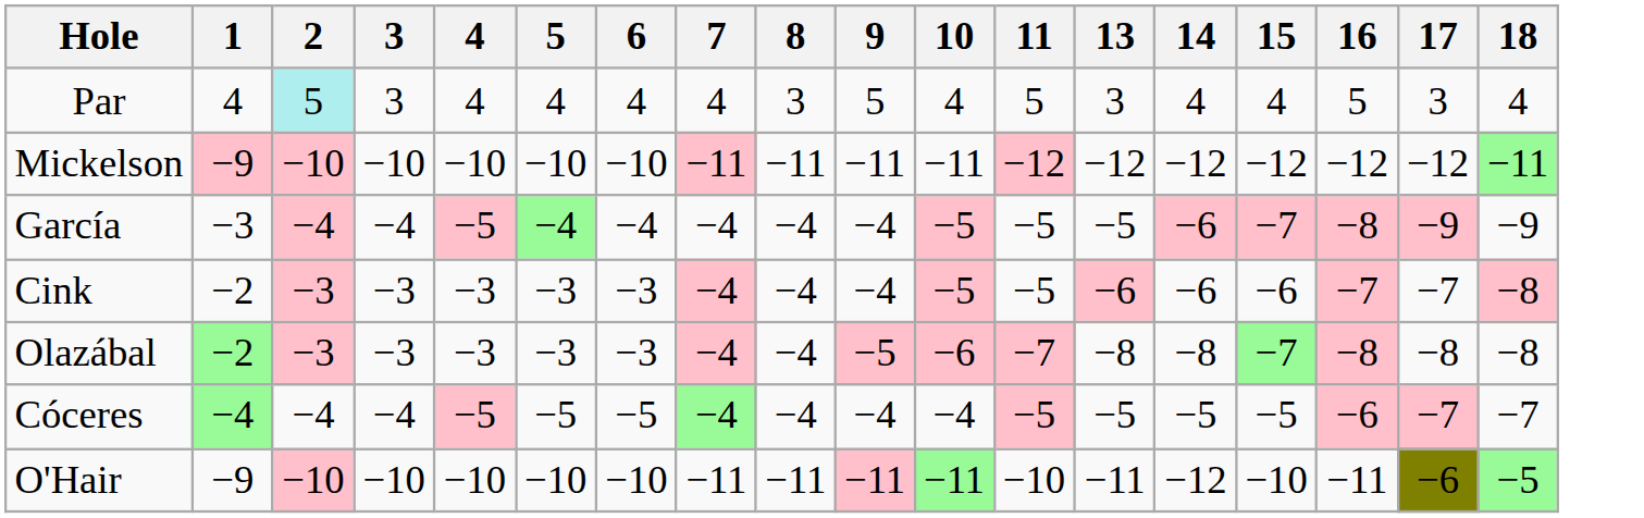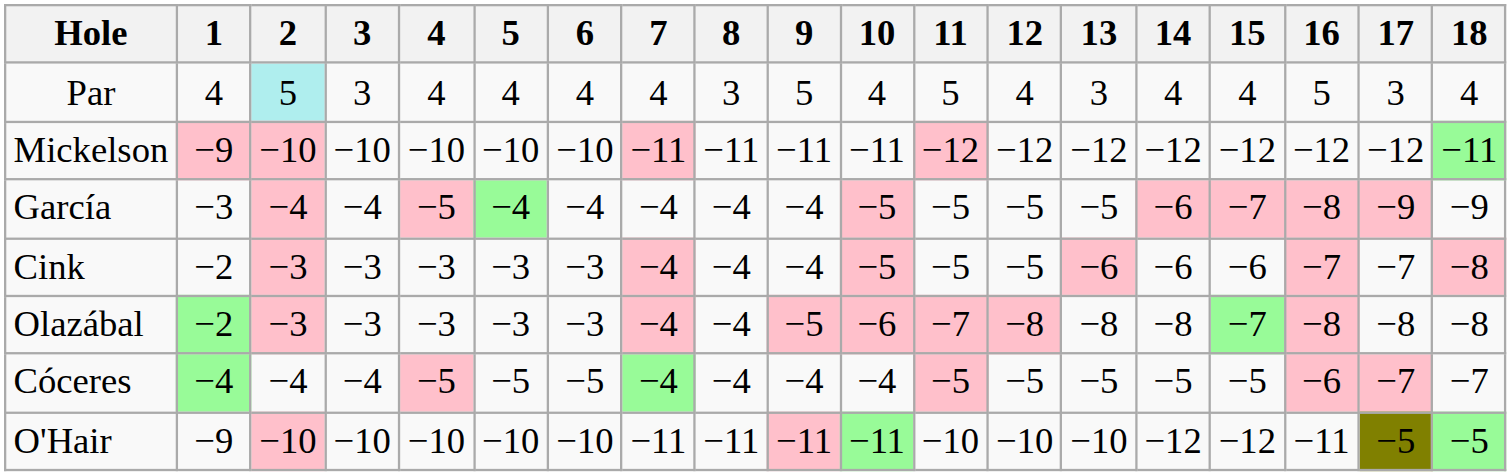 <table class="wikitable" style="text-align:center">
 <tr>
 <th>Hole</th>
 <th>1</th>
 <th>2</th>
 <th>3</th>
 <th>4</th>
 <th>5</th>
 <th>6</th>
 <th>7</th>
 <th>8</th>
 <th>9</th>
 <th>10</th>
 <th>11</th>
+<th>12</th>
 <th>13</th>
 <th>14</th>
 <th>15</th>
 <th>16</th>
 <th>17</th>
 <th>18</th>
 </tr>
 <tr>
 <td>Par</td>
 <td>4</td>
 <td style="background: paleturquoise;">5</td>
 <td>3</td>
 <td>4</td>
 <td>4</td>
 <td>4</td>
 <td>4</td>
 <td>3</td>
 <td>5</td>
 <td>4</td>
 <td>5</td>
+<td>4</td>
 <td>3</td>
 <td>4</td>
 <td>4</td>
 <td>5</td>
 <td>3</td>
 <td>4</td>
 </tr>
 <tr>
 <td align=left> Mickelson</td>
 <td style="background: Pink;">−9</td>
 <td style="background: Pink;">−10</td>
 <td>−10</td>
 <td>−10</td>
 <td>−10</td>
 <td>−10</td>
 <td style="background: Pink;">−11</td>
 <td>−11</td>
 <td>−11</td>
 <td>−11</td>
 <td style="background: Pink;">−12</td>
 <td>−12</td>
 <td>−12</td>
 <td>−12</td>
 <td>−12</td>
 <td>−12</td>
+<td>−12</td>
 <td style="background: PaleGreen;">−11</td>
 </tr>
 <tr>
 <td align=left> García</td>
 <td>−3</td>
 <td style="background: Pink;">−4</td>
 <td>−4</td>
 <td style="background: Pink;">−5</td>
 <td style="background: PaleGreen;">−4</td>
 <td>−4</td>
 <td>−4</td>
 <td>−4</td>
 <td>−4</td>
 <td style="background: Pink;">−5</td>
+<td>−5</td>
 <td>−5</td>
 <td>−5</td>
 <td style="background: Pink;">−6</td>
 <td style="background: Pink;">−7</td>
 <td style="background: Pink;">−8</td>
 <td style="background: Pink;">−9</td>
 <td>−9</td>
 </tr>
 <tr>
 <td align=left> Cink</td>
 <td>−2</td>
 <td style="background: Pink;">−3</td>
 <td>−3</td>
 <td>−3</td>
 <td>−3</td>
 <td>−3</td>
 <td style="background: Pink;">−4</td>
 <td>−4</td>
 <td>−4</td>
 <td style="background: Pink;">−5</td>
 <td>−5</td>
+<td>−5</td>
 <td style="background: Pink;">−6</td>
 <td>−6</td>
 <td>−6</td>
 <td style="background: Pink;">−7</td>
 <td>−7</td>
 <td style="background: Pink;">−8</td>
 </tr>
 <tr>
 <td align=left> Olazábal</td>
 <td style="background: PaleGreen;">−2</td>
 <td style="background: Pink;">−3</td>
 <td>−3</td>
 <td>−3</td>
 <td>−3</td>
 <td>−3</td>
 <td style="background: Pink;">−4</td>
 <td>−4</td>
 <td style="background: Pink;">−5</td>
 <td style="background: Pink;">−6</td>
 <td style="background: Pink;">−7</td>
+<td style="background: Pink;">−8</td>
 <td>−8</td>
 <td>−8</td>
 <td style="background: PaleGreen;">−7</td>
 <td style="background: Pink;">−8</td>
 <td>−8</td>
 <td>−8</td>
 </tr>
 <tr>
 <td align=left> Cóceres</td>
 <td style="background: PaleGreen;">−4</td>
 <td>−4</td>
 <td>−4</td>
 <td style="background: Pink;">−5</td>
 <td>−5</td>
 <td>−5</td>
 <td style="background: PaleGreen;">−4</td>
 <td>−4</td>
 <td>−4</td>
 <td>−4</td>
 <td style="background: Pink;">−5</td>
 <td>−5</td>
 <td>−5</td>
 <td>−5</td>
+<td>−5</td>
 <td style="background: Pink;">−6</td>
 <td style="background: Pink;">−7</td>
 <td>−7</td>
 </tr>
 <tr>
 <td align=left> O'Hair</td>
 <td> −9 </td>
 <td style="background: Pink;">−10</td>
 <td>−10</td>
 <td>−10</td>
 <td>−10</td>
 <td>−10</td>
 <td>−11</td>
 <td>−11</td>
 <td style="background: Pink;">−11</td>
 <td style="background: PaleGreen;">−11</td>
 <td>−10</td>
+<td>−10</td>
+<td>−10</td>
+<td>−12</td>
+<td>−12</td>
 <td>−11</td>
-<td>−12</td>
-<td>−10</td>
-<td>−11</td>
-<td style="background: Olive;">−6</td>
+<td style="background: Olive;">−5</td>
 <td style="background: PaleGreen;">−5</td>
 </tr>
 </table>
